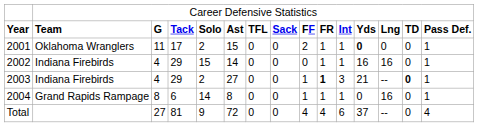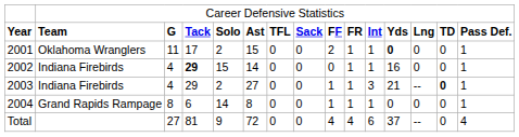 <table class="wikitable" border=0 style="background: #FFFFFF;">
 <tr>
 <td colspan=1></td>
 <td colspan=15 align="center">Career Defensive Statistics</td>
 </tr>
 <tr>
 <td><strong>Year</strong></td>
 <td><strong>Team</strong></td>
 <td><strong>G</strong></td>
 <td><strong><a href='#'>Tack</a></strong></td>
 <td><strong>Solo</strong></td>
 <td><strong>Ast</strong></td>
 <td><strong>TFL</strong></td>
 <td><strong><a href='#'>Sack</a></strong></td>
 <td><strong>F<a href='#'>F</a></strong></td>
 <td><strong>FR</strong></td>
 <td><strong><a href='#'>Int</a></strong></td>
 <td><strong>Yds</strong></td>
 <td><strong>Lng</strong></td>
 <td><strong>TD</strong></td>
 <td><strong>Pass Def.</strong></td>
 </tr>
 <tr>
 <td>2001</td>
 <td>Oklahoma Wranglers</td>
 <td>11</td>
 <td>17</td>
 <td>2</td>
 <td>15</td>
 <td>0</td>
 <td>0</td>
 <td>2</td>
 <td>1</td>
 <td>1</td>
 <td><strong>0</strong></td>
 <td>0</td>
 <td>0</td>
 <td>1</td>
 </tr>
 <tr>
 <td>2002</td>
 <td>Indiana Firebirds</td>
 <td>4</td>
-<td>29</td>
+<td><strong>29</strong></td>
 <td>15</td>
 <td>14</td>
 <td>0</td>
 <td>0</td>
 <td>0</td>
 <td>1</td>
 <td>1</td>
 <td>16</td>
-<td>16</td>
+<td>0</td>
 <td>0</td>
 <td>1</td>
 </tr>
 <tr>
 <td>2003</td>
 <td>Indiana Firebirds</td>
 <td>4</td>
 <td>29</td>
 <td>2</td>
 <td>27</td>
 <td>0</td>
 <td>0</td>
 <td>1</td>
-<td><strong>1</strong></td>
+<td>1</td>
 <td>3</td>
 <td>21</td>
 <td>--</td>
 <td><strong>0</strong></td>
 <td>1</td>
 </tr>
 <tr>
 <td>2004</td>
 <td>Grand Rapids Rampage</td>
 <td>8</td>
 <td>6</td>
 <td>14</td>
 <td>8</td>
 <td>0</td>
 <td>0</td>
 <td>1</td>
 <td>1</td>
 <td>1</td>
 <td>0</td>
-<td>16</td>
+<td>0</td>
 <td>0</td>
 <td>1</td>
 </tr>
 <tr>
 <td>Total</td>
 <td></td>
 <td>27</td>
 <td>81</td>
 <td>9</td>
 <td>72</td>
 <td>0</td>
 <td>0</td>
 <td>4</td>
 <td>4</td>
 <td>6</td>
 <td>37</td>
 <td>--</td>
 <td>0</td>
 <td>4</td>
 </tr>
 </table>
